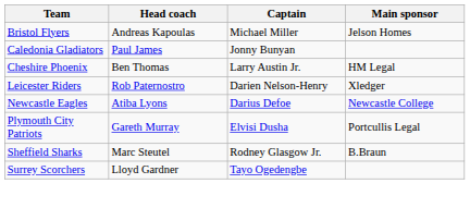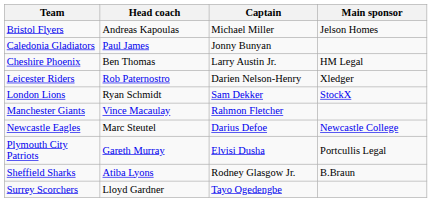 <table class="wikitable sortable" style="text-align: left;">
 <tr>
 <th scope="col" style="width: 140px;">Team</th>
 <th scope="col" style="width: 160px;">Head coach</th>
 <th scope="col" style="width: 160px;">Captain</th>
 <th scope="col" style="width: 160px;">Main sponsor</th>
 </tr>
 <tr>
 <td><a href='#'>Bristol Flyers</a></td>
 <td> Andreas Kapoulas</td>
 <td> Michael Miller</td>
 <td>Jelson Homes</td>
 </tr>
 <tr>
 <td><a href='#'>Caledonia Gladiators</a></td>
 <td> <a href='#'>Paul James</a></td>
 <td> Jonny Bunyan</td>
 <td></td>
 </tr>
 <tr>
 <td><a href='#'>Cheshire Phoenix</a></td>
 <td> Ben Thomas</td>
 <td> Larry Austin Jr.</td>
 <td>HM Legal</td>
 </tr>
 <tr>
 <td><a href='#'>Leicester Riders</a></td>
 <td> <a href='#'>Rob Paternostro</a></td>
 <td> Darien Nelson-Henry</td>
 <td>Xledger</td>
 </tr>
 <tr>
+<td><a href='#'>London Lions</a></td>
+<td> Ryan Schmidt</td>
+<td> <a href='#'>Sam Dekker</a></td>
+<td><a href='#'>StockX</a></td>
+</tr>
+<tr>
+<td><a href='#'>Manchester Giants</a></td>
+<td> <a href='#'>Vince Macaulay</a></td>
+<td> <a href='#'>Rahmon Fletcher</a></td>
+<td></td>
+</tr>
+<tr>
 <td><a href='#'>Newcastle Eagles</a></td>
-<td> <a href='#'>Atiba Lyons</a></td>
+<td> Marc Steutel</td>
 <td> <a href='#'>Darius Defoe</a></td>
 <td><a href='#'>Newcastle College</a></td>
 </tr>
 <tr>
 <td><a href='#'>Plymouth City Patriots</a></td>
 <td> <a href='#'>Gareth Murray</a></td>
 <td> <a href='#'>Elvisi Dusha</a></td>
 <td>Portcullis Legal</td>
 </tr>
 <tr>
 <td><a href='#'>Sheffield Sharks</a></td>
-<td> Marc Steutel</td>
+<td> <a href='#'>Atiba Lyons</a></td>
 <td> Rodney Glasgow Jr.</td>
 <td>B.Braun</td>
 </tr>
 <tr>
 <td><a href='#'>Surrey Scorchers</a></td>
 <td> Lloyd Gardner</td>
 <td> <a href='#'>Tayo Ogedengbe</a></td>
 <td></td>
 </tr>
 </table>
